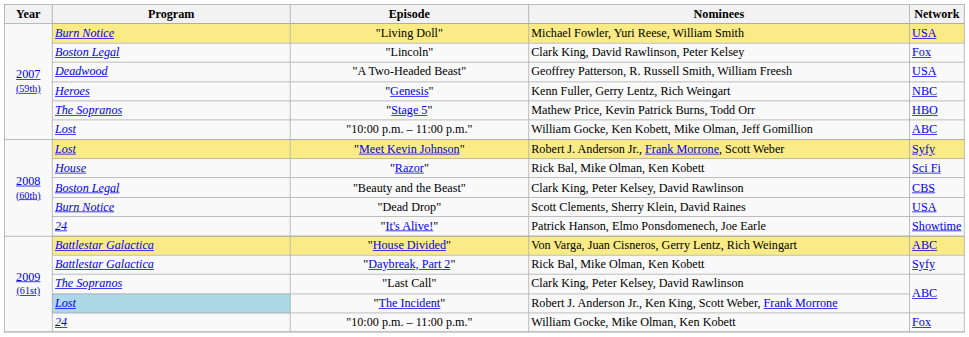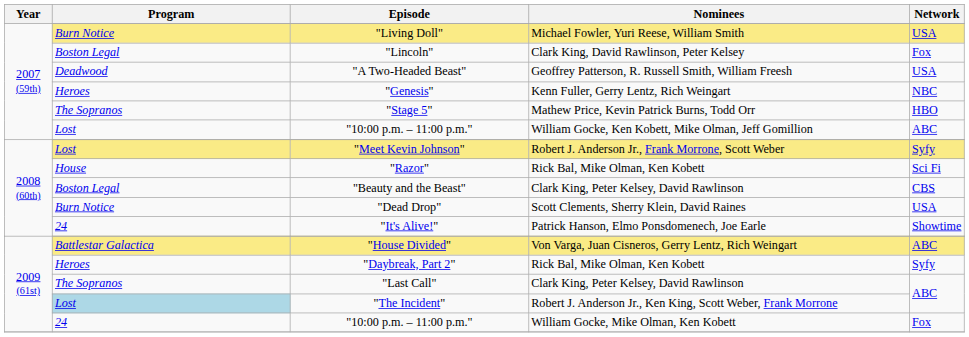 <table class="wikitable" style="width:100%">
 <tr bgcolor="#bebebe">
 <th width="5%">Year</th>
 <th width="25%">Program</th>
 <th width="25%">Episode</th>
 <th width="40%">Nominees</th>
 <th width="5%">Network</th>
 </tr>
 <tr>
 <td rowspan=7 style="text-align:center"><a href='#'>2007</a><br><small><a href='#'>(59th)</a></small><br></td>
 </tr>
 <tr style="background:#FAEB86">
 <td><em><a href='#'>Burn Notice</a></em></td>
 <td align=center>"Living Doll"</td>
 <td>Michael Fowler, Yuri Reese, William Smith</td>
 <td><a href='#'>USA</a></td>
 </tr>
 <tr>
 <td><em><a href='#'>Boston Legal</a></em></td>
 <td align=center>"Lincoln"</td>
 <td>Clark King, David Rawlinson, Peter Kelsey</td>
 <td><a href='#'>Fox</a></td>
 </tr>
 <tr>
 <td><em><a href='#'>Deadwood</a></em></td>
 <td align=center>"A Two-Headed Beast"</td>
 <td>Geoffrey Patterson, R. Russell Smith, William Freesh</td>
 <td><a href='#'>USA</a></td>
 </tr>
 <tr>
 <td><em><a href='#'>Heroes</a></em></td>
 <td align=center>"<a href='#'>Genesis</a>"</td>
 <td>Kenn Fuller, Gerry Lentz, Rich Weingart</td>
 <td><a href='#'>NBC</a></td>
 </tr>
 <tr>
 <td><em><a href='#'>The Sopranos</a></em></td>
 <td align=center>"<a href='#'>Stage 5</a>"</td>
 <td>Mathew Price, Kevin Patrick Burns, Todd Orr</td>
 <td><a href='#'>HBO</a></td>
 </tr>
 <tr>
 <td><em><a href='#'>Lost</a></em></td>
 <td align=center>"10:00 p.m. – 11:00 p.m."</td>
 <td>William Gocke, Ken Kobett, Mike Olman, Jeff Gomillion</td>
 <td><a href='#'>ABC</a></td>
 </tr>
 <tr>
 <td rowspan=6 style="text-align:center"><a href='#'>2008</a><br><small><a href='#'>(60th)</a></small><br></td>
 </tr>
 <tr style="background:#FAEB86">
 <td><em><a href='#'>Lost</a></em></td>
 <td align=center>"<a href='#'>Meet Kevin Johnson</a>"</td>
 <td>Robert J. Anderson Jr., <a href='#'>Frank Morrone</a>, Scott Weber</td>
 <td><a href='#'>Syfy</a></td>
 </tr>
 <tr>
 <td><em><a href='#'>House</a></em></td>
 <td align=center>"<a href='#'>Razor</a>"</td>
 <td>Rick Bal, Mike Olman, Ken Kobett</td>
 <td><a href='#'>Sci Fi</a></td>
 </tr>
 <tr>
 <td><em><a href='#'>Boston Legal</a></em></td>
 <td align=center>"Beauty and the Beast"</td>
 <td>Clark King, Peter Kelsey, David Rawlinson</td>
 <td><a href='#'>CBS</a></td>
 </tr>
 <tr>
 <td><em><a href='#'>Burn Notice</a></em></td>
 <td align=center>"Dead Drop"</td>
 <td>Scott Clements, Sherry Klein, David Raines</td>
 <td><a href='#'>USA</a></td>
 </tr>
 <tr>
 <td><em><a href='#'>24</a></em></td>
 <td align=center>"<a href='#'>It's Alive!</a>"</td>
 <td>Patrick Hanson, Elmo Ponsdomenech, Joe Earle</td>
 <td><a href='#'>Showtime</a></td>
 </tr>
 <tr>
 <td rowspan=6 style="text-align:center"><a href='#'>2009</a><br><small><a href='#'>(61st)</a></small><br></td>
 </tr>
 <tr style="background:#FAEB86">
 <td><em><a href='#'>Battlestar Galactica</a></em></td>
 <td align=center>"<a href='#'>House Divided</a>"</td>
 <td>Von Varga, Juan Cisneros, Gerry Lentz, Rich Weingart</td>
 <td><a href='#'>ABC</a></td>
 </tr>
 <tr>
-<td><em><a href='#'>Battlestar Galactica</a></em></td>
+<td><em><a href='#'>Heroes</a></em></td>
 <td align=center>"<a href='#'>Daybreak, Part 2</a>"</td>
 <td>Rick Bal, Mike Olman, Ken Kobett</td>
 <td><a href='#'>Syfy</a></td>
 </tr>
 <tr>
 <td><em><a href='#'>The Sopranos</a></em></td>
 <td align=center>"Last Call"</td>
 <td>Clark King, Peter Kelsey, David Rawlinson</td>
 <td rowspan=2><a href='#'>ABC</a></td>
 </tr>
 <tr>
 <td style="background: lightblue;"><em><a href='#'>Lost</a></em></td>
 <td align=center>"<a href='#'>The Incident</a>"</td>
 <td>Robert J. Anderson Jr., Ken King, Scott Weber, <a href='#'>Frank Morrone</a></td>
 </tr>
 <tr>
 <td><em><a href='#'>24</a></em></td>
 <td align=center>"10:00 p.m. – 11:00 p.m."</td>
 <td>William Gocke, Mike Olman, Ken Kobett</td>
 <td><a href='#'>Fox</a></td>
 </tr>
 <tr>
 </tr>
 </table>
